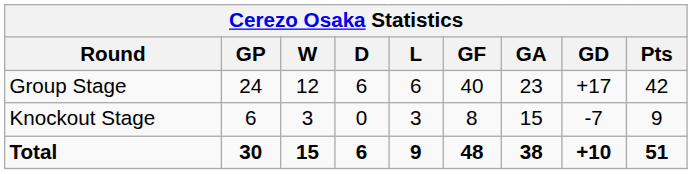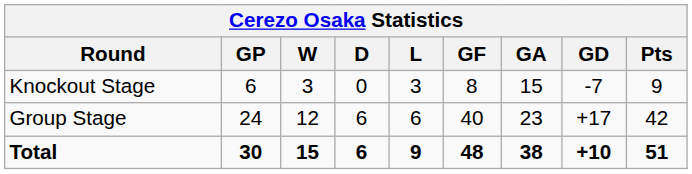 <table width=60% class="wikitable" style="text-align:center;">
 <tr>
 <th colspan=9> <a href='#'>Cerezo Osaka</a> Statistics</th>
 </tr>
 <tr>
 <th width=20%>Round</th>
 <th width=5%>GP</th>
 <th width=5%>W</th>
 <th width=5%>D</th>
 <th width=5%>L</th>
 <th width=5%>GF</th>
 <th width=5%>GA</th>
 <th width=5%>GD</th>
 <th width=5%>Pts</th>
 </tr>
 <tr>
+<td align="left">Knockout Stage</td>
+<td>6</td>
+<td>3</td>
+<td>0</td>
+<td>3</td>
+<td>8</td>
+<td>15</td>
+<td>-7</td>
+<td>9</td>
+</tr>
+<tr>
 <td align="left">Group Stage</td>
 <td>24</td>
 <td>12</td>
 <td>6</td>
 <td>6</td>
 <td>40</td>
 <td>23</td>
 <td>+17</td>
 <td>42</td>
-</tr>
-<tr>
-<td align="left">Knockout Stage</td>
-<td>6</td>
-<td>3</td>
-<td>0</td>
-<td>3</td>
-<td>8</td>
-<td>15</td>
-<td>-7</td>
-<td>9</td>
 </tr>
 <tr style="font-weight:bold">
 <td align="left">Total</td>
 <td>30</td>
 <td>15</td>
 <td>6</td>
 <td>9</td>
 <td>48</td>
 <td>38</td>
 <td>+10</td>
 <td>51</td>
 </tr>
 </table>
